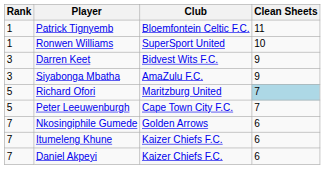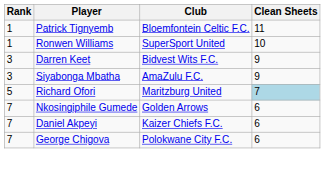 <table class="wikitable sortable">
 <tr>
 <th>Rank</th>
 <th>Player</th>
 <th>Club</th>
 <th>Clean Sheets</th>
 </tr>
 <tr>
 <td>1</td>
 <td> <a href='#'>Patrick Tignyemb</a></td>
 <td><a href='#'>Bloemfontein Celtic F.C.</a></td>
 <td>11</td>
 </tr>
 <tr>
 <td>1</td>
 <td> <a href='#'>Ronwen Williams</a></td>
 <td><a href='#'>SuperSport United</a></td>
 <td>10</td>
 </tr>
 <tr>
 <td>3</td>
 <td> <a href='#'>Darren Keet</a></td>
 <td><a href='#'>Bidvest Wits F.C.</a></td>
 <td>9</td>
 </tr>
 <tr>
 <td>3</td>
 <td> <a href='#'>Siyabonga Mbatha</a></td>
 <td><a href='#'>AmaZulu F.C.</a></td>
 <td>9</td>
 </tr>
 <tr>
 <td>5</td>
 <td> <a href='#'>Richard Ofori</a></td>
 <td><a href='#'>Maritzburg United</a></td>
 <td style="background: lightblue;">7</td>
 </tr>
 <tr>
-<td>5</td>
-<td> <a href='#'>Peter Leeuwenburgh</a></td>
-<td><a href='#'>Cape Town City F.C.</a></td>
-<td>7</td>
-</tr>
-<tr>
 <td>7</td>
 <td> <a href='#'>Nkosingiphile Gumede</a></td>
 <td><a href='#'>Golden Arrows</a></td>
-<td>6</td>
-</tr>
-<tr>
-<td>7</td>
-<td> <a href='#'>Itumeleng Khune</a></td>
-<td><a href='#'>Kaizer Chiefs F.C.</a></td>
 <td>6</td>
 </tr>
 <tr>
 <td>7</td>
 <td> <a href='#'>Daniel Akpeyi</a></td>
 <td><a href='#'>Kaizer Chiefs F.C.</a></td>
 <td>6</td>
 </tr>
+<tr>
+<td>7</td>
+<td> <a href='#'>George Chigova</a></td>
+<td><a href='#'>Polokwane City F.C.</a></td>
+<td>6</td>
+</tr>
 </table>
